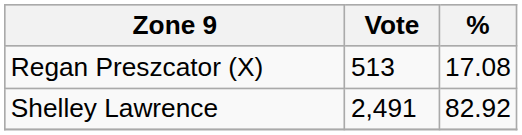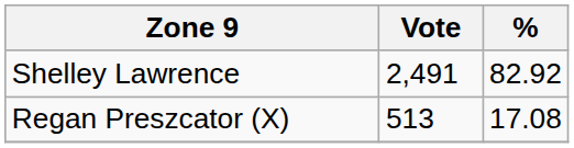 <table class="wikitable">
 <tr>
 <th bgcolor="#DDDDFF" width="200px">Zone 9</th>
 <th bgcolor="#DDDDFF" width="50px">Vote</th>
 <th bgcolor="#DDDDFF" width="30px">%</th>
 </tr>
 <tr>
+<td>Shelley Lawrence</td>
+<td>2,491</td>
+<td>82.92</td>
+</tr>
+<tr>
 <td>Regan Preszcator (X)</td>
 <td>513</td>
 <td>17.08</td>
 </tr>
 <tr>
-<td>Shelley Lawrence</td>
-<td>2,491</td>
-<td>82.92</td>
-</tr>
-<tr>
 </tr>
 </table>
